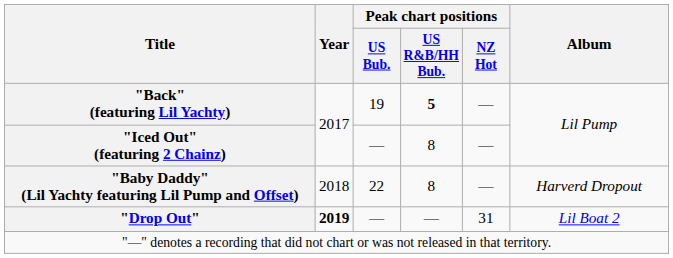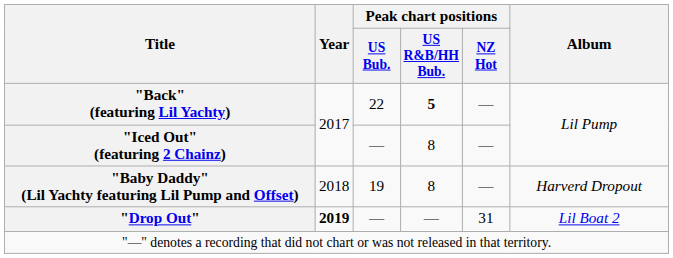 <table class="wikitable plainrowheaders" style="text-align:center;">
 <tr>
 <th scope="col" rowspan="2" style="width:20em;">Title</th>
 <th scope="col" rowspan="2" style="width:1em;">Year</th>
 <th scope="col" colspan="3">Peak chart positions</th>
 <th scope="col" rowspan="2" style="width:10em;">Album</th>
 </tr>
 <tr>
 <th scope="col" style="width:3em;font-size:90%;"><a href='#'>US Bub.</a><br></th>
 <th scope="col" style="width:3em;font-size:90%;"><a href='#'>US<br>R&B/HH<br>Bub.</a><br></th>
 <th scope="col" style="width:3em;font-size:90%;"><a href='#'>NZ<br>Hot</a><br></th>
 </tr>
 <tr>
 <th scope="row">"Back"<br><span>(featuring <a href='#'>Lil Yachty</a>)</span></th>
 <td rowspan="2">2017</td>
-<td>19</td>
+<td>22</td>
 <td><strong>5</strong></td>
 <td>—</td>
 <td rowspan="2"><em>Lil Pump</em></td>
 </tr>
 <tr>
 <th scope="row">"Iced Out"<br><span>(featuring <a href='#'>2 Chainz</a>)</span></th>
 <td>—</td>
 <td>8</td>
 <td>—</td>
 </tr>
 <tr>
 <th scope="row">"Baby Daddy"<br><span>(Lil Yachty featuring Lil Pump and <a href='#'>Offset</a>)</span></th>
 <td>2018</td>
-<td>22</td>
+<td>19</td>
 <td>8</td>
 <td>—</td>
 <td><em>Harverd Dropout</em></td>
 </tr>
 <tr>
 <th scope="row">"<a href='#'>Drop Out</a>"</th>
 <td><strong>2019</strong></td>
 <td>—</td>
 <td>—</td>
 <td>31</td>
 <td><em><a href='#'>Lil Boat 2</a></em></td>
 </tr>
 <tr>
 <td colspan="9" style="font-size:90%">"—" denotes a recording that did not chart or was not released in that territory.</td>
 </tr>
 </table>
